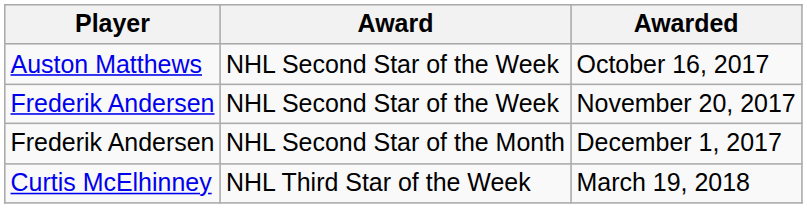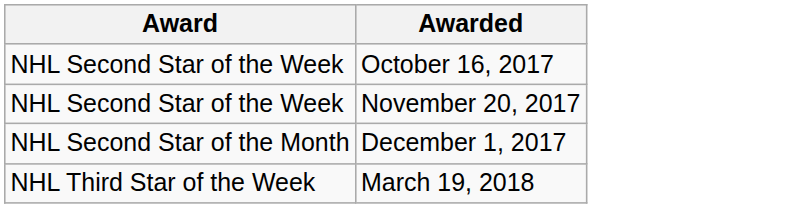 <table class="wikitable sortable" style="width:auto;">
 <tr>
-<th>Player</th>
 <th>Award</th>
 <th data-sort-type="date">Awarded</th>
 </tr>
 <tr>
-<td><a href='#'>Auston Matthews</a></td>
 <td>NHL Second Star of the Week</td>
 <td>October 16, 2017</td>
 </tr>
 <tr>
-<td><a href='#'>Frederik Andersen</a></td>
 <td>NHL Second Star of the Week</td>
 <td>November 20, 2017</td>
 </tr>
 <tr>
-<td>Frederik Andersen</td>
 <td>NHL Second Star of the Month</td>
 <td>December 1, 2017</td>
 </tr>
 <tr>
-<td><a href='#'>Curtis McElhinney</a></td>
 <td>NHL Third Star of the Week</td>
 <td>March 19, 2018</td>
 </tr>
 </table>
